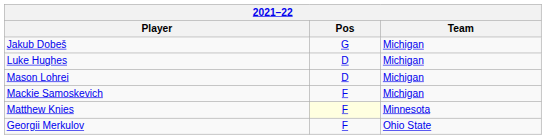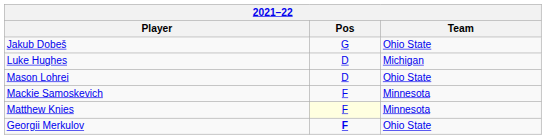 <table class="wikitable" width=95%>
 <tr>
 <th colspan=3><a href='#'>2021–22</a></th>
 </tr>
 <tr>
 <th>Player</th>
 <th>Pos</th>
 <th>Team</th>
 </tr>
 <tr>
 <td><a href='#'>Jakub Dobeš</a></td>
 <td style="text-align:center;"><a href='#'>G</a></td>
-<td><a href='#'>Michigan</a></td>
+<td><a href='#'>Ohio State</a></td>
 </tr>
 <tr>
 <td><a href='#'>Luke Hughes</a></td>
 <td style="text-align:center;"><a href='#'>D</a></td>
 <td><a href='#'>Michigan</a></td>
 </tr>
 <tr>
 <td><a href='#'>Mason Lohrei</a></td>
 <td style="text-align:center;"><a href='#'>D</a></td>
-<td><a href='#'>Michigan</a></td>
+<td><a href='#'>Ohio State</a></td>
 </tr>
 <tr>
 <td><a href='#'>Mackie Samoskevich</a></td>
 <td style="text-align:center;"><a href='#'>F</a></td>
-<td><a href='#'>Michigan</a></td>
+<td><a href='#'>Minnesota</a></td>
 </tr>
 <tr>
 <td><a href='#'>Matthew Knies</a></td>
 <td style="background: lightyellow; text-align:center;"><a href='#'>F</a></td>
 <td><a href='#'>Minnesota</a></td>
 </tr>
 <tr>
 <td><a href='#'>Georgii Merkulov</a></td>
-<td style="text-align:center;"><a href='#'>F</a></td>
+<td style="text-align:center;"><strong><a href='#'>F</a></strong></td>
 <td><a href='#'>Ohio State</a></td>
 </tr>
 </table>
